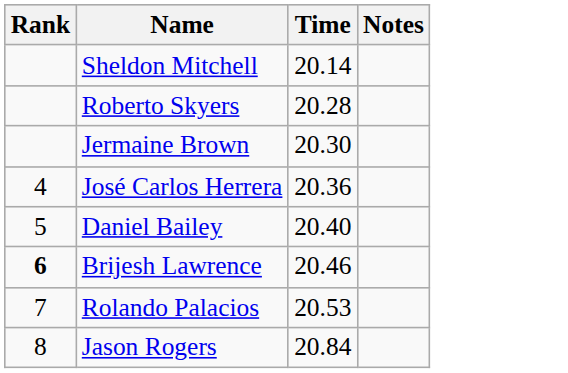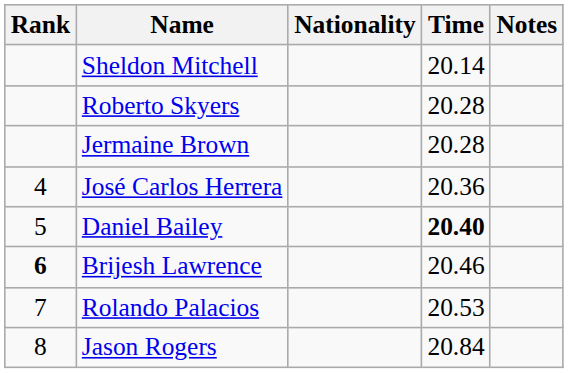 <table class="wikitable sortable" style="text-align:center">
 <tr>
 <th>Rank</th>
 <th>Name</th>
+<th>Nationality</th>
 <th>Time</th>
 <th>Notes</th>
 </tr>
 <tr>
 <td></td>
 <td align=left><a href='#'>Sheldon Mitchell</a></td>
+<td></td>
 <td>20.14</td>
 <td></td>
 </tr>
 <tr>
 <td></td>
 <td align=left><a href='#'>Roberto Skyers</a></td>
+<td></td>
 <td>20.28</td>
 <td></td>
 </tr>
 <tr>
 <td></td>
 <td align=left><a href='#'>Jermaine Brown</a></td>
-<td>20.30</td>
+<td></td>
+<td>20.28</td>
 <td></td>
 </tr>
 <tr>
 <td>4</td>
 <td align=left><a href='#'>José Carlos Herrera</a></td>
+<td></td>
 <td>20.36</td>
 <td></td>
 </tr>
 <tr>
 <td>5</td>
 <td align=left><a href='#'>Daniel Bailey</a></td>
-<td>20.40</td>
+<td></td>
+<td><strong>20.40</strong></td>
 <td></td>
 </tr>
 <tr>
 <td><strong>6</strong></td>
 <td align=left><a href='#'>Brijesh Lawrence</a></td>
+<td></td>
 <td>20.46</td>
 <td></td>
 </tr>
 <tr>
 <td>7</td>
 <td align=left><a href='#'>Rolando Palacios</a></td>
+<td></td>
 <td>20.53</td>
 <td></td>
 </tr>
 <tr>
 <td>8</td>
 <td align=left><a href='#'>Jason Rogers</a></td>
+<td></td>
 <td>20.84</td>
 <td></td>
 </tr>
 </table>
